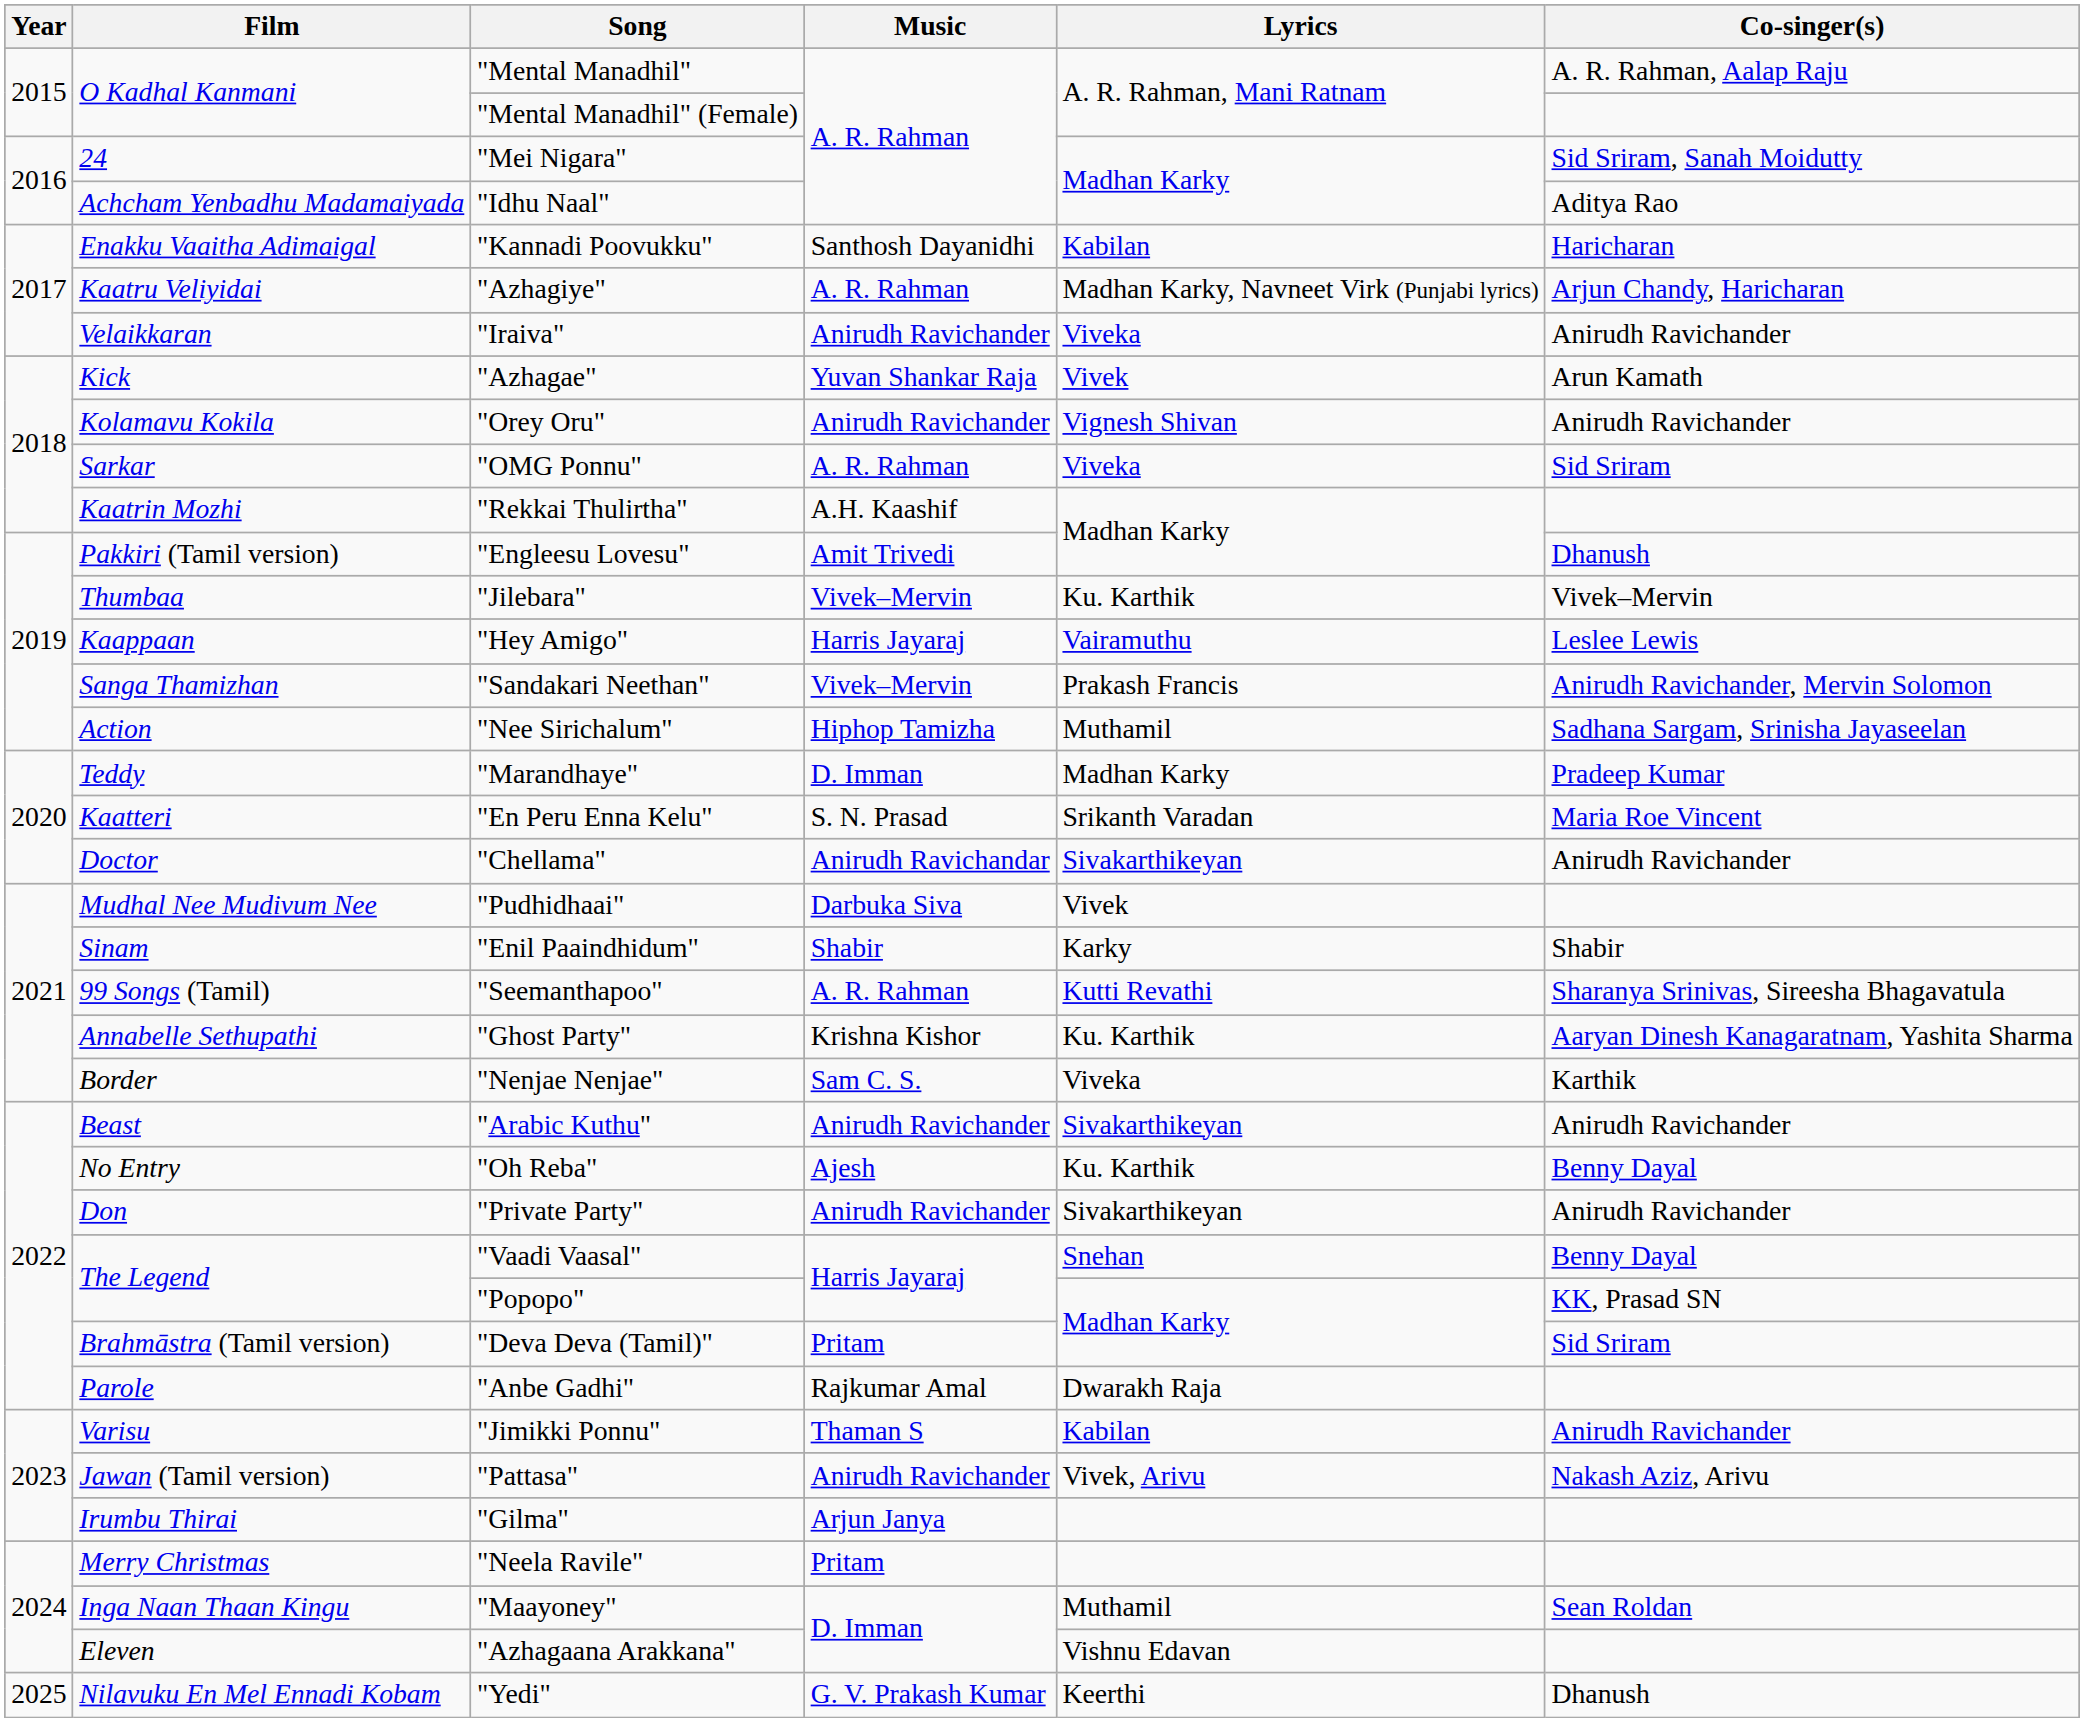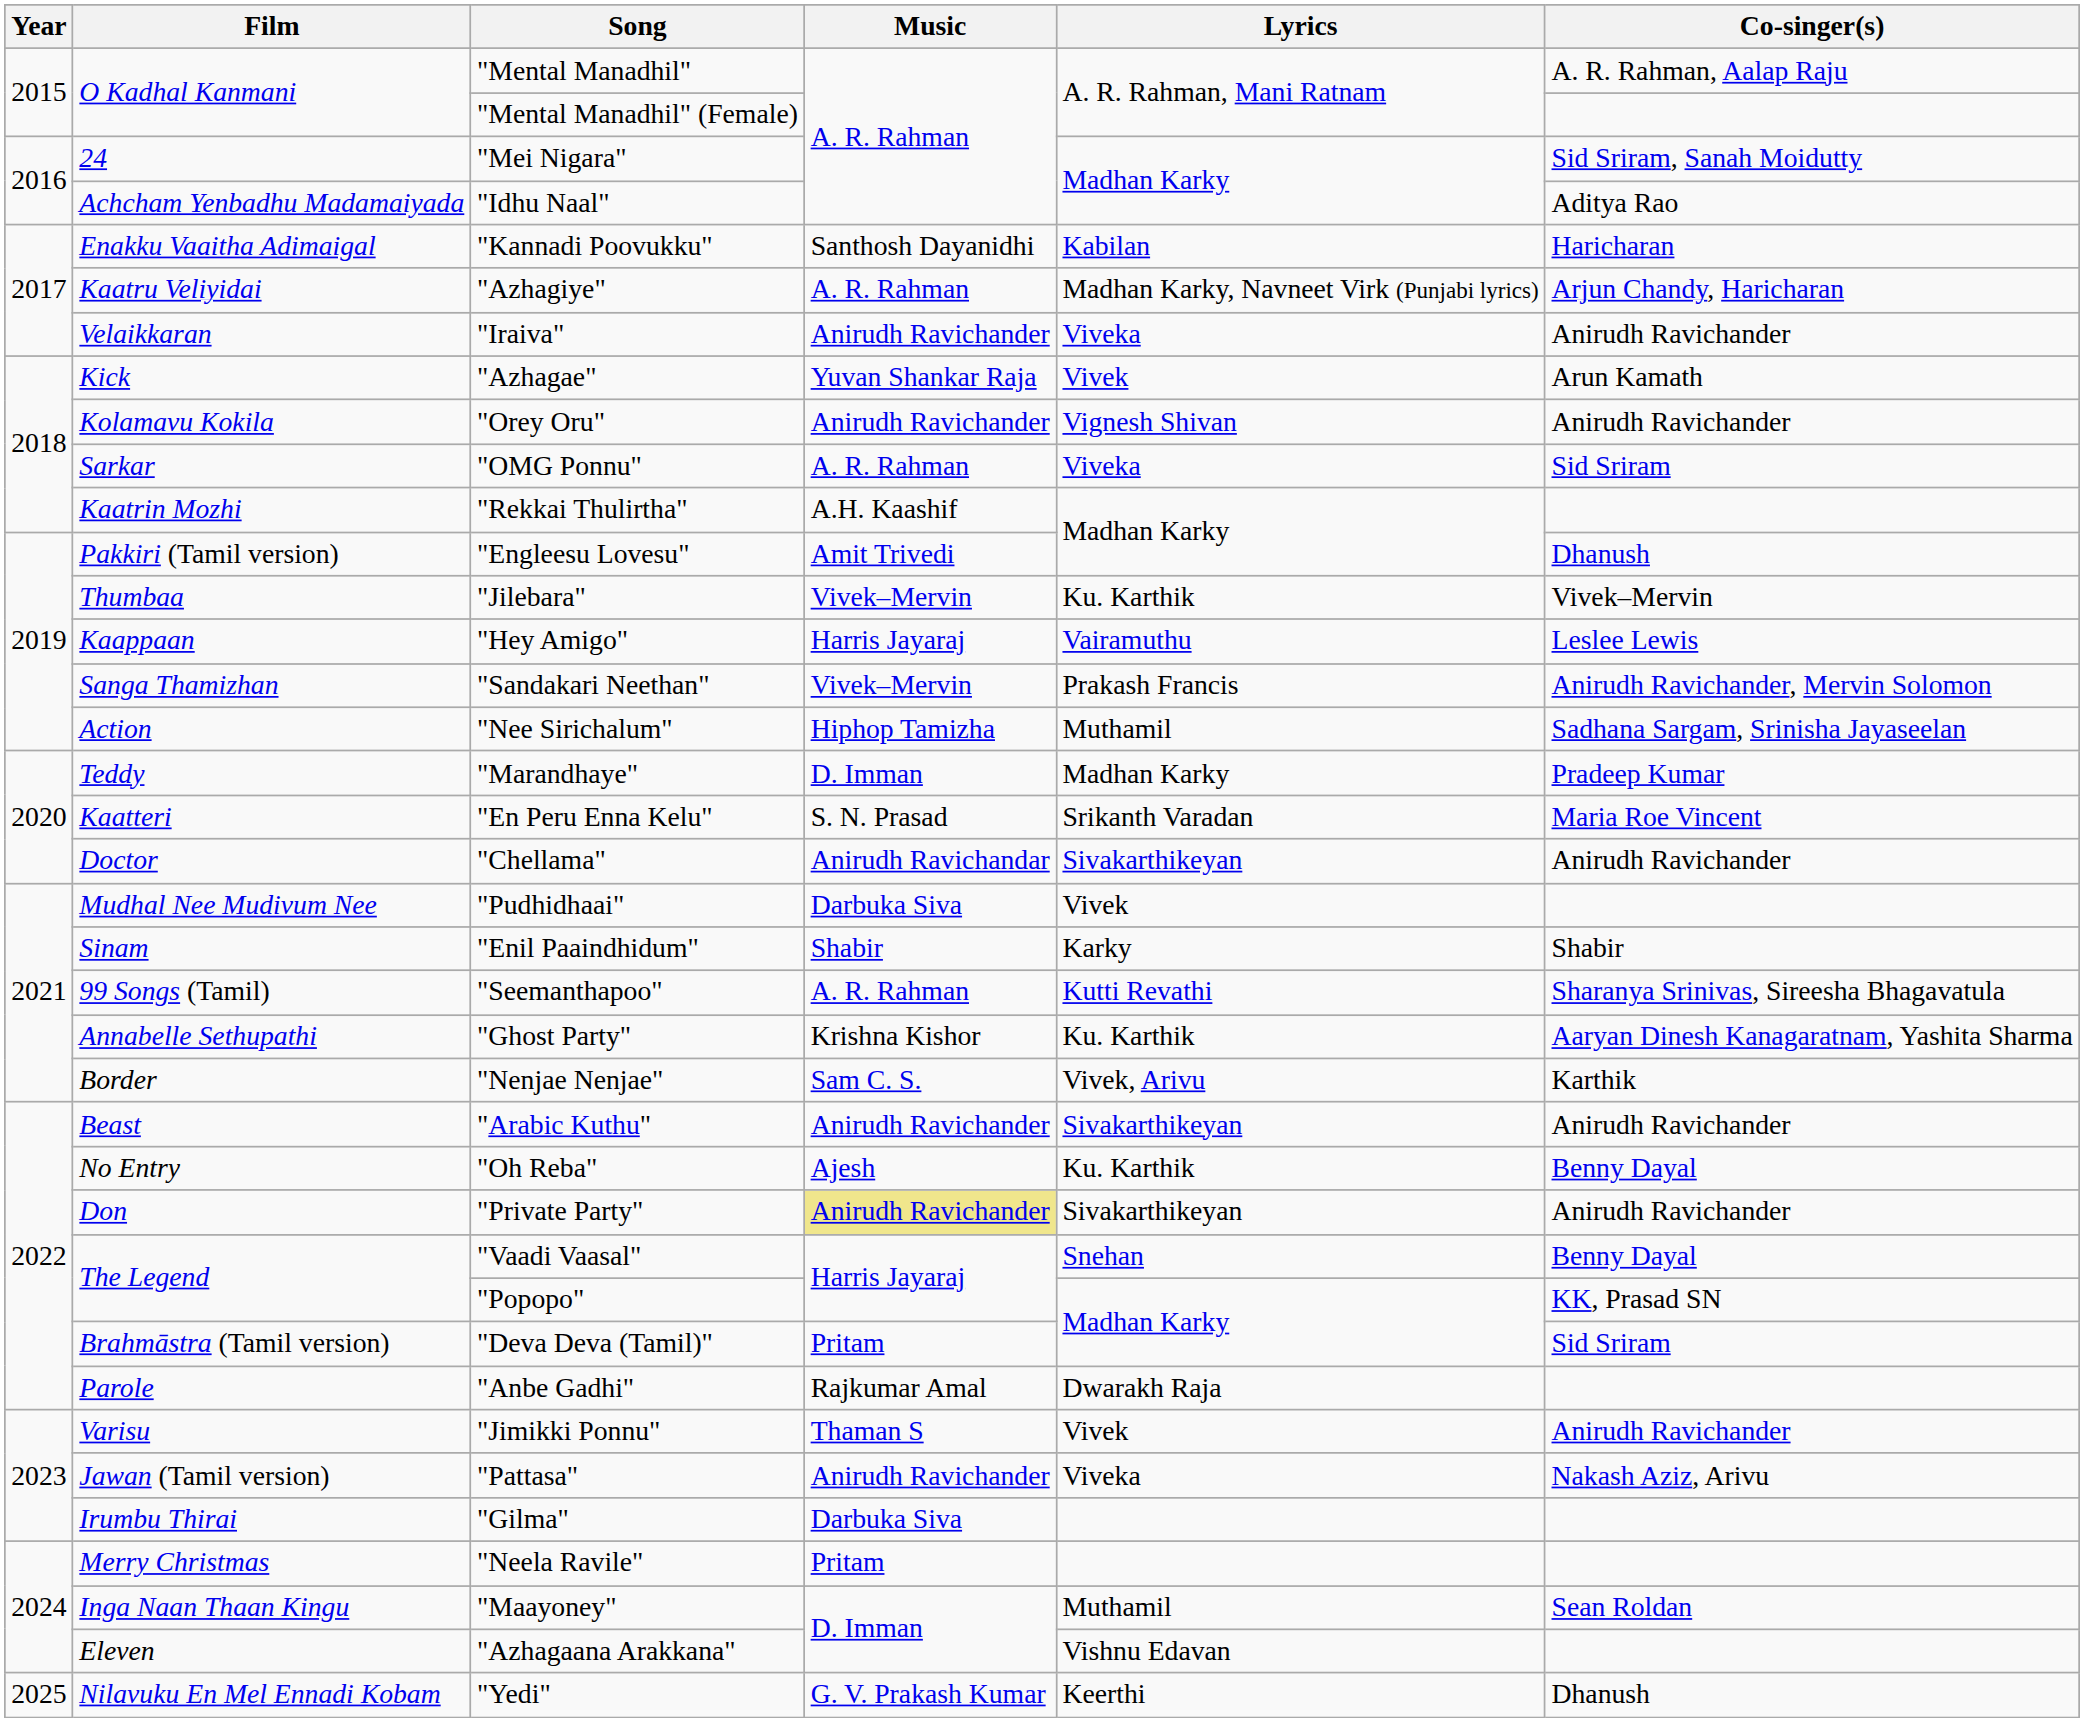 <table class="wikitable">
 <tr>
 <th>Year</th>
 <th>Film</th>
 <th>Song</th>
 <th>Music</th>
 <th>Lyrics</th>
 <th>Co-singer(s)</th>
 </tr>
 <tr>
 <td rowspan="2">2015</td>
 <td rowspan="2"><em><a href='#'>O Kadhal Kanmani</a></em></td>
 <td>"Mental Manadhil"</td>
 <td rowspan="4"><a href='#'>A. R. Rahman</a></td>
 <td rowspan="2">A. R. Rahman, <a href='#'>Mani Ratnam</a></td>
 <td>A. R. Rahman, <a href='#'>Aalap Raju</a></td>
 </tr>
 <tr>
 <td>"Mental Manadhil" (Female)</td>
 <td></td>
 </tr>
 <tr>
 <td rowspan="2">2016</td>
 <td><em><a href='#'>24</a></em></td>
 <td>"Mei Nigara"</td>
 <td rowspan="2"><a href='#'>Madhan Karky</a></td>
 <td><a href='#'>Sid Sriram</a>, <a href='#'>Sanah Moidutty</a></td>
 </tr>
 <tr>
 <td><em><a href='#'>Achcham Yenbadhu Madamaiyada</a></em></td>
 <td>"Idhu Naal"</td>
 <td>Aditya Rao</td>
 </tr>
 <tr>
 <td rowspan="3">2017</td>
 <td><em><a href='#'>Enakku Vaaitha Adimaigal</a></em></td>
 <td>"Kannadi Poovukku"</td>
 <td>Santhosh Dayanidhi</td>
 <td><a href='#'>Kabilan</a></td>
 <td><a href='#'>Haricharan</a></td>
 </tr>
 <tr>
 <td><em><a href='#'>Kaatru Veliyidai</a></em></td>
 <td>"Azhagiye"</td>
 <td rowspan="1"><a href='#'>A. R. Rahman</a></td>
 <td>Madhan Karky, Navneet Virk <small>(Punjabi lyrics)</small></td>
 <td><a href='#'>Arjun Chandy</a>, <a href='#'>Haricharan</a></td>
 </tr>
 <tr>
 <td><em><a href='#'>Velaikkaran</a></em></td>
 <td>"Iraiva"</td>
 <td><a href='#'>Anirudh Ravichander</a></td>
 <td><a href='#'>Viveka</a></td>
 <td>Anirudh Ravichander</td>
 </tr>
 <tr>
 <td rowspan="4">2018</td>
 <td><em><a href='#'>Kick</a></em></td>
 <td>"Azhagae"</td>
 <td><a href='#'>Yuvan Shankar Raja</a></td>
 <td><a href='#'>Vivek</a></td>
 <td>Arun Kamath</td>
 </tr>
 <tr>
 <td><em><a href='#'>Kolamavu Kokila</a></em></td>
 <td>"Orey Oru"</td>
 <td><a href='#'>Anirudh Ravichander</a></td>
 <td><a href='#'>Vignesh Shivan</a></td>
 <td>Anirudh Ravichander</td>
 </tr>
 <tr>
 <td><a href='#'><em>Sarkar</em></a></td>
 <td>"OMG Ponnu"</td>
 <td><a href='#'>A. R. Rahman</a></td>
 <td><a href='#'>Viveka</a></td>
 <td><a href='#'>Sid Sriram</a></td>
 </tr>
 <tr>
 <td><em><a href='#'>Kaatrin Mozhi</a></em></td>
 <td>"Rekkai Thulirtha"</td>
 <td>A.H. Kaashif</td>
 <td rowspan="2">Madhan Karky</td>
 <td></td>
 </tr>
 <tr>
 <td rowspan="5">2019</td>
 <td><em><a href='#'>Pakkiri</a></em> (Tamil version)</td>
 <td>"Engleesu Lovesu"</td>
 <td rowspan="1"><a href='#'>Amit Trivedi</a></td>
 <td><a href='#'>Dhanush</a></td>
 </tr>
 <tr>
 <td><em><a href='#'>Thumbaa</a></em></td>
 <td>"Jilebara"</td>
 <td><a href='#'>Vivek–Mervin</a></td>
 <td>Ku. Karthik</td>
 <td>Vivek–Mervin</td>
 </tr>
 <tr>
 <td><em><a href='#'>Kaappaan</a></em></td>
 <td rowspan="1">"Hey Amigo"</td>
 <td rowspan="1"><a href='#'>Harris Jayaraj</a></td>
 <td><a href='#'>Vairamuthu</a></td>
 <td><a href='#'>Leslee Lewis</a></td>
 </tr>
 <tr>
 <td><em><a href='#'>Sanga Thamizhan</a></em></td>
 <td>"Sandakari Neethan"</td>
 <td><a href='#'>Vivek–Mervin</a></td>
 <td>Prakash Francis</td>
 <td><a href='#'>Anirudh Ravichander</a>, <a href='#'>Mervin Solomon</a></td>
 </tr>
 <tr>
 <td><a href='#'><em>Action</em></a></td>
 <td>"Nee Sirichalum"</td>
 <td><a href='#'>Hiphop Tamizha</a></td>
 <td>Muthamil</td>
 <td><a href='#'>Sadhana Sargam</a>, <a href='#'>Srinisha Jayaseelan</a></td>
 </tr>
 <tr>
 <td rowspan="3">2020</td>
 <td><em><a href='#'>Teddy</a></em></td>
 <td>"Marandhaye"</td>
 <td><a href='#'>D. Imman</a></td>
 <td>Madhan Karky</td>
 <td><a href='#'>Pradeep Kumar</a></td>
 </tr>
 <tr>
 <td><em><a href='#'>Kaatteri</a></em></td>
 <td>"En Peru Enna Kelu"</td>
 <td>S. N. Prasad</td>
 <td>Srikanth Varadan</td>
 <td><a href='#'>Maria Roe Vincent</a></td>
 </tr>
 <tr>
 <td><em><a href='#'>Doctor</a></em></td>
 <td>"Chellama"</td>
 <td><a href='#'>Anirudh Ravichandar</a></td>
 <td><a href='#'>Sivakarthikeyan</a></td>
 <td>Anirudh Ravichander</td>
 </tr>
 <tr>
 <td rowspan="5">2021</td>
 <td><em><a href='#'>Mudhal Nee Mudivum Nee</a></em></td>
 <td>"Pudhidhaai"</td>
 <td><a href='#'>Darbuka Siva</a></td>
 <td>Vivek</td>
 <td></td>
 </tr>
 <tr>
 <td><em><a href='#'>Sinam</a></em></td>
 <td>"Enil Paaindhidum"</td>
 <td><a href='#'>Shabir</a></td>
 <td>Karky</td>
 <td>Shabir</td>
 </tr>
 <tr>
 <td><em><a href='#'>99 Songs</a></em> (Tamil)</td>
 <td>"Seemanthapoo"</td>
 <td><a href='#'>A. R. Rahman</a></td>
 <td><a href='#'>Kutti Revathi</a></td>
 <td><a href='#'>Sharanya Srinivas</a>,  Sireesha Bhagavatula</td>
 </tr>
 <tr>
 <td><em><a href='#'>Annabelle Sethupathi</a></em></td>
 <td>"Ghost Party"</td>
 <td>Krishna Kishor</td>
 <td>Ku. Karthik</td>
 <td><a href='#'>Aaryan Dinesh Kanagaratnam</a>, Yashita Sharma</td>
 </tr>
 <tr>
 <td><em>Border</em></td>
 <td>"Nenjae Nenjae"</td>
 <td><a href='#'>Sam C. S.</a></td>
-<td>Viveka</td>
+<td>Vivek, <a href='#'>Arivu</a></td>
 <td>Karthik</td>
 </tr>
 <tr>
 <td rowspan="7">2022</td>
 <td><a href='#'><em>Beast</em></a></td>
 <td>"<a href='#'>Arabic Kuthu</a>"</td>
 <td rowspan="1"><a href='#'>Anirudh Ravichander</a></td>
 <td><a href='#'>Sivakarthikeyan</a></td>
 <td rowspan="1">Anirudh Ravichander</td>
 </tr>
 <tr>
 <td><em>No Entry</em></td>
 <td>"Oh Reba"</td>
 <td><a href='#'>Ajesh</a></td>
 <td>Ku. Karthik</td>
 <td><a href='#'>Benny Dayal</a></td>
 </tr>
 <tr>
 <td><em><a href='#'>Don</a></em></td>
 <td>"Private Party"</td>
-<td><a href='#'>Anirudh Ravichander</a></td>
+<td style="background: khaki;"><a href='#'>Anirudh Ravichander</a></td>
 <td>Sivakarthikeyan</td>
 <td rowspan="1">Anirudh Ravichander</td>
 </tr>
 <tr>
 <td rowspan="2"><em><a href='#'>The Legend</a></em></td>
 <td>"Vaadi Vaasal"</td>
 <td rowspan="2"><a href='#'>Harris Jayaraj</a></td>
 <td><a href='#'>Snehan</a></td>
 <td><a href='#'>Benny Dayal</a></td>
 </tr>
 <tr>
 <td>"Popopo"</td>
 <td rowspan="2"><a href='#'>Madhan Karky</a></td>
 <td><a href='#'>KK</a>, Prasad SN</td>
 </tr>
 <tr>
 <td rowspan="1"><a href='#'><em>Brahmāstra</em></a> (Tamil version)</td>
 <td>"Deva Deva (Tamil)"</td>
 <td rowspan="1"><a href='#'>Pritam</a></td>
 <td><a href='#'>Sid Sriram</a></td>
 </tr>
 <tr>
 <td><em><a href='#'>Parole</a></em></td>
 <td>"Anbe Gadhi"</td>
 <td>Rajkumar Amal</td>
 <td>Dwarakh Raja</td>
 <td></td>
 </tr>
 <tr>
 <td rowspan="3">2023</td>
 <td><em><a href='#'>Varisu</a></em></td>
 <td>"Jimikki Ponnu"</td>
 <td><a href='#'>Thaman S</a></td>
-<td><a href='#'>Kabilan</a></td>
+<td>Vivek</td>
 <td><a href='#'>Anirudh Ravichander</a></td>
 </tr>
 <tr>
 <td rowspan="1"><em><a href='#'>Jawan</a></em> (Tamil version)</td>
 <td>"Pattasa"</td>
 <td rowspan="1"><a href='#'>Anirudh Ravichander</a></td>
-<td>Vivek, <a href='#'>Arivu</a></td>
+<td>Viveka</td>
 <td><a href='#'>Nakash Aziz</a>, Arivu</td>
 </tr>
 <tr>
 <td><em><a href='#'>Irumbu Thirai</a></em></td>
 <td>"Gilma"</td>
-<td><a href='#'>Arjun Janya</a></td>
+<td><a href='#'>Darbuka Siva</a></td>
 <td></td>
 <td></td>
 </tr>
 <tr>
 <td rowspan="3">2024</td>
 <td><a href='#'><em>Merry Christmas</em></a></td>
 <td>"Neela Ravile"</td>
 <td><a href='#'>Pritam</a></td>
 <td></td>
 <td></td>
 </tr>
 <tr>
 <td><em><a href='#'>Inga Naan Thaan Kingu</a></em></td>
 <td>"Maayoney"</td>
 <td rowspan="2"><a href='#'>D. Imman</a></td>
 <td>Muthamil</td>
 <td><a href='#'>Sean Roldan</a></td>
 </tr>
 <tr>
 <td><em>Eleven</em></td>
 <td>"Azhagaana Arakkana"</td>
 <td>Vishnu Edavan</td>
 <td></td>
 </tr>
 <tr>
 <td>2025</td>
 <td><em><a href='#'>Nilavuku En Mel Ennadi Kobam</a></em></td>
 <td>"Yedi"</td>
 <td><a href='#'>G. V. Prakash Kumar</a></td>
 <td>Keerthi</td>
 <td>Dhanush</td>
 </tr>
 </table>
